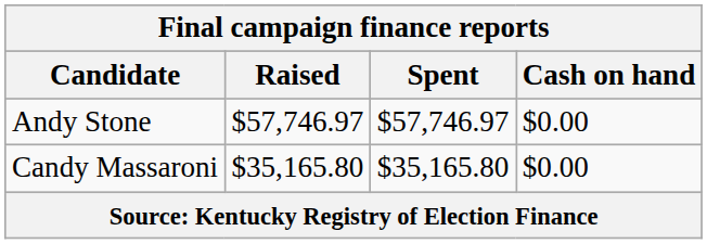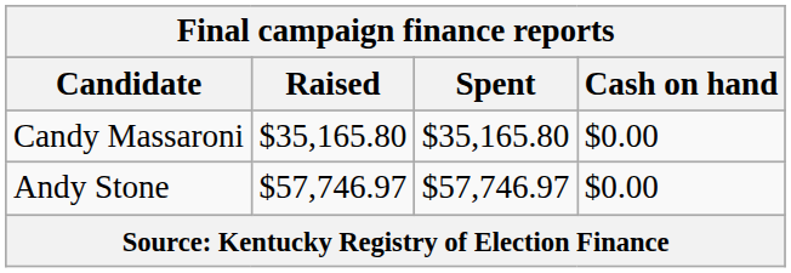 <table class="wikitable sortable">
 <tr>
 <th colspan=4>Final campaign finance reports</th>
 </tr>
 <tr style="text-align:center;">
 <th>Candidate</th>
 <th>Raised</th>
 <th>Spent</th>
 <th>Cash on hand</th>
 </tr>
 <tr>
+<td>Candy Massaroni</td>
+<td>$35,165.80</td>
+<td>$35,165.80</td>
+<td>$0.00</td>
+</tr>
+<tr>
 <td>Andy Stone</td>
 <td>$57,746.97</td>
 <td>$57,746.97</td>
 <td>$0.00</td>
 </tr>
 <tr>
-<td>Candy Massaroni</td>
-<td>$35,165.80</td>
-<td>$35,165.80</td>
-<td>$0.00</td>
-</tr>
-<tr>
 <th colspan="4"><small>Source: Kentucky Registry of Election Finance</small></th>
 </tr>
 </table>
